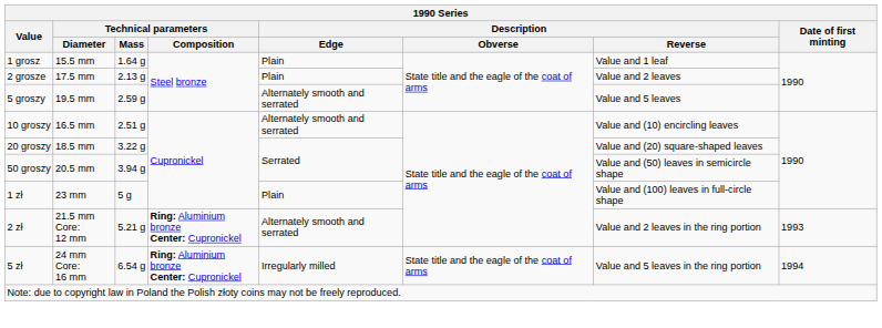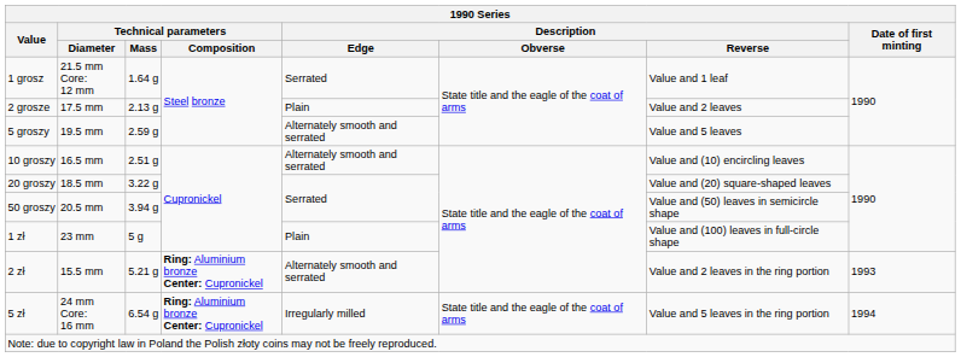 <table class="wikitable" style="font-size: 90%">
 <tr>
 <th colspan="8">1990 Series </th>
 </tr>
 <tr>
 <th rowspan="2">Value</th>
 <th colspan="3">Technical parameters</th>
 <th colspan="3">Description</th>
 <th rowspan="2">Date of first minting</th>
 </tr>
 <tr>
 <th>Diameter</th>
 <th>Mass</th>
 <th>Composition</th>
 <th>Edge</th>
 <th>Obverse</th>
 <th>Reverse</th>
 </tr>
 <tr>
 <td>1 grosz</td>
-<td>15.5 mm</td>
+<td>21.5 mm<br>Core: 12 mm</td>
 <td>1.64 g</td>
 <td rowspan="3"><a href='#'>Steel</a> <a href='#'>bronze</a></td>
-<td>Plain</td>
+<td>Serrated</td>
 <td rowspan="3">State title and the eagle of the <a href='#'>coat of arms</a></td>
 <td>Value and 1 leaf</td>
 <td rowspan="3">1990</td>
 </tr>
 <tr>
 <td>2 grosze</td>
 <td>17.5 mm</td>
 <td>2.13 g</td>
 <td>Plain</td>
 <td>Value and 2 leaves</td>
 </tr>
 <tr>
 <td>5 groszy</td>
 <td>19.5 mm</td>
 <td>2.59 g</td>
 <td>Alternately smooth and serrated</td>
 <td>Value and 5 leaves</td>
 </tr>
 <tr>
 <td>10 groszy</td>
 <td>16.5 mm</td>
 <td>2.51 g</td>
 <td rowspan="4"><a href='#'>Cupronickel</a></td>
 <td>Alternately smooth and serrated</td>
 <td rowspan="5">State title and the eagle of the <a href='#'>coat of arms</a></td>
 <td>Value and (10) encircling leaves</td>
 <td rowspan="4">1990</td>
 </tr>
 <tr>
 <td>20 groszy</td>
 <td>18.5 mm</td>
 <td>3.22 g</td>
 <td rowspan="2">Serrated</td>
 <td>Value and (20) square-shaped leaves</td>
 </tr>
 <tr>
 <td>50 groszy</td>
 <td>20.5 mm</td>
 <td>3.94 g</td>
 <td>Value and (50) leaves in semicircle shape</td>
 </tr>
 <tr>
 <td>1 zł</td>
 <td>23 mm</td>
 <td>5 g</td>
 <td>Plain</td>
 <td>Value and (100) leaves in full-circle shape</td>
 </tr>
 <tr>
 <td>2 zł</td>
-<td>21.5 mm<br>Core: 12 mm</td>
+<td>15.5 mm</td>
 <td>5.21 g</td>
 <td><strong>Ring:</strong> <a href='#'>Aluminium bronze</a><br><strong>Center:</strong> <a href='#'>Cupronickel</a></td>
 <td>Alternately smooth and serrated</td>
 <td>Value and 2 leaves in the ring portion</td>
 <td>1993</td>
 </tr>
 <tr>
 <td>5 zł</td>
 <td>24 mm<br>Core: 16 mm</td>
 <td>6.54 g</td>
 <td><strong>Ring:</strong> <a href='#'>Aluminium bronze</a><br><strong>Center:</strong> <a href='#'>Cupronickel</a></td>
 <td>Irregularly milled</td>
 <td>State title and the eagle of the <a href='#'>coat of arms</a></td>
 <td>Value and 5 leaves in the ring portion</td>
 <td>1994</td>
 </tr>
 <tr>
 <td colspan="8">Note: due to copyright law in Poland the Polish złoty coins may not be freely reproduced.</td>
 </tr>
 </table>
